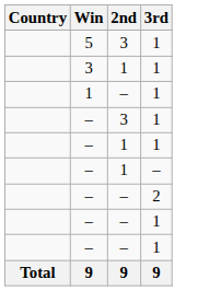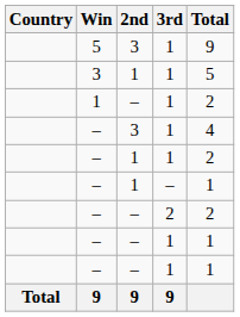 <table class="wikitable sortable" style="text-align:center">
 <tr>
 <th>Country</th>
 <th>Win</th>
 <th>2nd</th>
 <th>3rd</th>
+<th>Total</th>
 </tr>
 <tr>
 <td align=left></td>
 <td>5</td>
 <td>3</td>
 <td>1</td>
+<td>9</td>
 </tr>
 <tr>
 <td align=left></td>
 <td>3</td>
 <td>1</td>
 <td>1</td>
+<td>5</td>
 </tr>
 <tr>
 <td align=left></td>
+<td>1</td>
+<td>–</td>
+<td>1</td>
+<td>2</td>
+</tr>
+<tr>
+<td align=left></td>
+<td>–</td>
+<td>3</td>
+<td>1</td>
+<td>4</td>
+</tr>
+<tr>
+<td align=left></td>
+<td>–</td>
+<td>1</td>
+<td>1</td>
+<td>2</td>
+</tr>
+<tr>
+<td align=left></td>
+<td>–</td>
 <td>1</td>
 <td>–</td>
 <td>1</td>
 </tr>
 <tr>
 <td align=left></td>
 <td>–</td>
-<td>3</td>
-<td>1</td>
+<td>–</td>
+<td>2</td>
+<td>2</td>
 </tr>
 <tr>
 <td align=left></td>
+<td>–</td>
 <td>–</td>
 <td>1</td>
 <td>1</td>
 </tr>
 <tr>
 <td align=left></td>
 <td>–</td>
-<td>1</td>
-<td>–</td>
-</tr>
-<tr>
-<td align=left></td>
-<td>–</td>
-<td>–</td>
-<td>2</td>
-</tr>
-<tr>
-<td align=left></td>
-<td>–</td>
 <td>–</td>
 <td>1</td>
-</tr>
-<tr>
-<td align=left></td>
-<td>–</td>
-<td>–</td>
 <td>1</td>
 </tr>
 <tr>
 <th>Total</th>
 <th>9</th>
 <th>9</th>
 <th>9</th>
+<th></th>
 </tr>
 </table>
